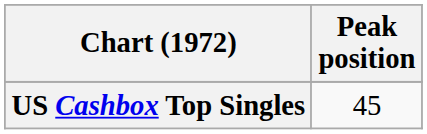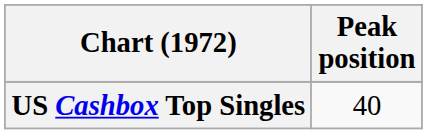 <table class="wikitable sortable plainrowheaders" style="text-align:center">
 <tr>
 <th>Chart (1972)</th>
 <th>Peak<br>position</th>
 </tr>
 <tr>
 </tr>
 <tr>
 </tr>
 <tr>
 <th scope="row">US <em><a href='#'>Cashbox</a></em> Top Singles</th>
-<td style="text-align:center;">45</td>
+<td style="text-align:center;">40</td>
 </tr>
 </table>
